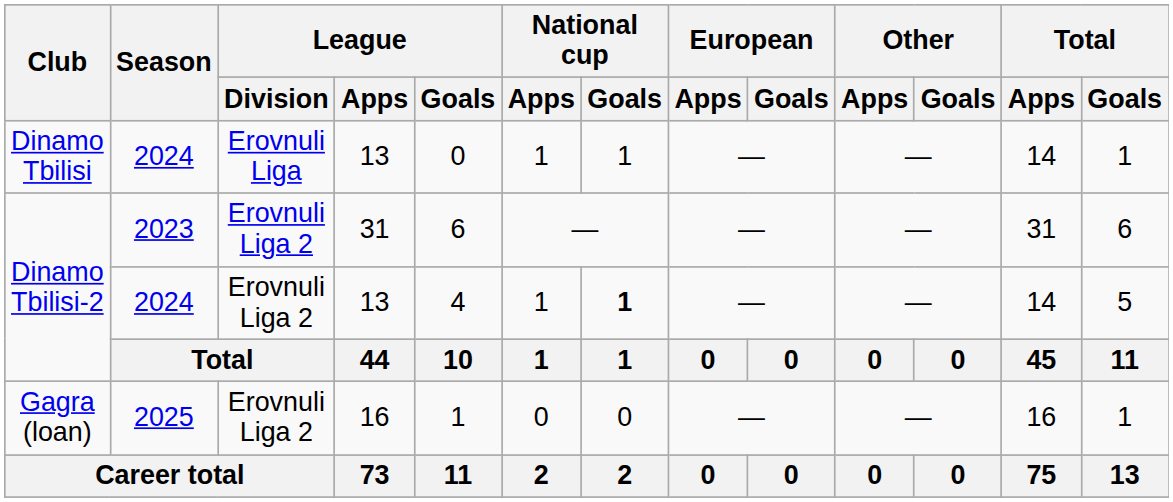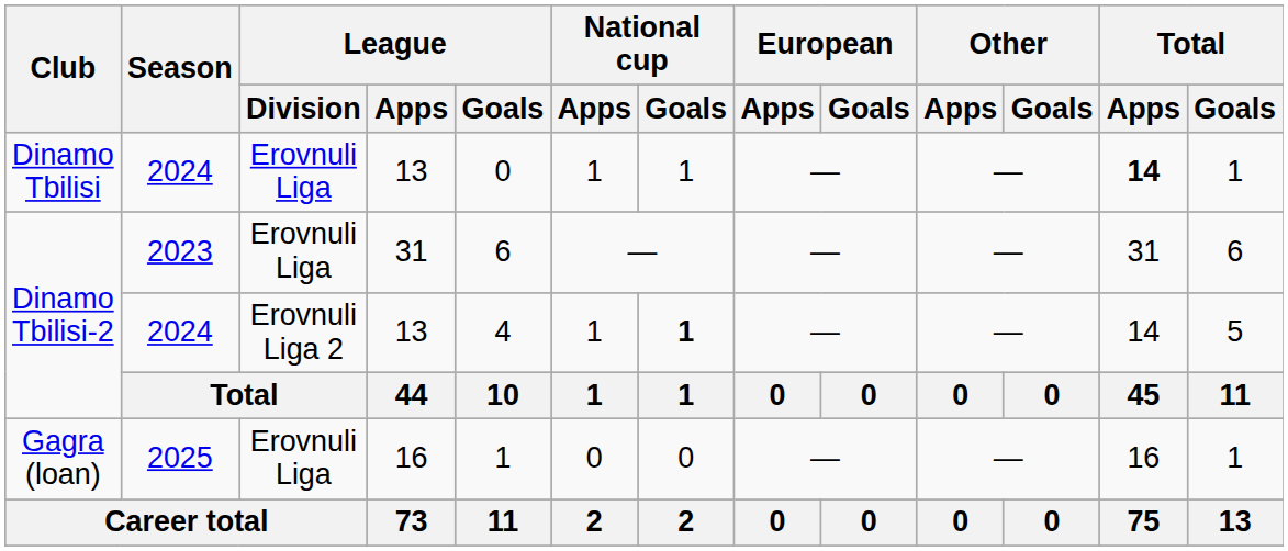 <table class="wikitable" style="text-align:center">
 <tr>
 <th rowspan="2">Club</th>
 <th rowspan="2">Season</th>
 <th colspan="3">League</th>
 <th colspan="2">National cup</th>
 <th colspan="2">European</th>
 <th colspan="2">Other</th>
 <th colspan="2">Total</th>
 </tr>
 <tr>
 <th>Division</th>
 <th>Apps</th>
 <th>Goals</th>
 <th>Apps</th>
 <th>Goals</th>
 <th>Apps</th>
 <th>Goals</th>
 <th>Apps</th>
 <th>Goals</th>
 <th>Apps</th>
 <th>Goals</th>
 </tr>
 <tr>
 <td><a href='#'>Dinamo Tbilisi</a></td>
 <td><a href='#'>2024</a></td>
 <td><a href='#'>Erovnuli Liga</a></td>
 <td>13</td>
 <td>0</td>
 <td>1</td>
 <td>1</td>
 <td colspan="2">—</td>
 <td colspan="2">—</td>
-<td>14</td>
+<td><strong>14</strong></td>
 <td>1</td>
 </tr>
 <tr>
 <td rowspan="3"><a href='#'>Dinamo Tbilisi-2</a></td>
 <td><a href='#'>2023</a></td>
-<td><a href='#'>Erovnuli Liga 2</a></td>
+<td>Erovnuli Liga</td>
 <td>31</td>
 <td>6</td>
 <td colspan="2">—</td>
 <td colspan="2">—</td>
 <td colspan="2">—</td>
 <td>31</td>
 <td>6</td>
 </tr>
 <tr>
 <td><a href='#'>2024</a></td>
 <td>Erovnuli Liga 2</td>
 <td>13</td>
 <td>4</td>
 <td>1</td>
 <td><strong>1</strong></td>
 <td colspan="2">—</td>
 <td colspan="2">—</td>
 <td>14</td>
 <td>5</td>
 </tr>
 <tr>
 <th colspan="2">Total</th>
 <th>44</th>
 <th>10</th>
 <th>1</th>
 <th>1</th>
 <th>0</th>
 <th>0</th>
 <th>0</th>
 <th>0</th>
 <th>45</th>
 <th>11</th>
 </tr>
 <tr>
 <td><a href='#'>Gagra</a> (loan)</td>
 <td><a href='#'>2025</a></td>
-<td>Erovnuli Liga 2</td>
+<td>Erovnuli Liga</td>
 <td>16</td>
 <td>1</td>
 <td>0</td>
 <td>0</td>
 <td colspan="2">—</td>
 <td colspan="2">—</td>
 <td>16</td>
 <td>1</td>
 </tr>
 <tr>
 <th colspan="3">Career total</th>
 <th>73</th>
 <th>11</th>
 <th>2</th>
 <th>2</th>
 <th>0</th>
 <th>0</th>
 <th>0</th>
 <th>0</th>
 <th>75</th>
 <th>13</th>
 </tr>
 </table>
